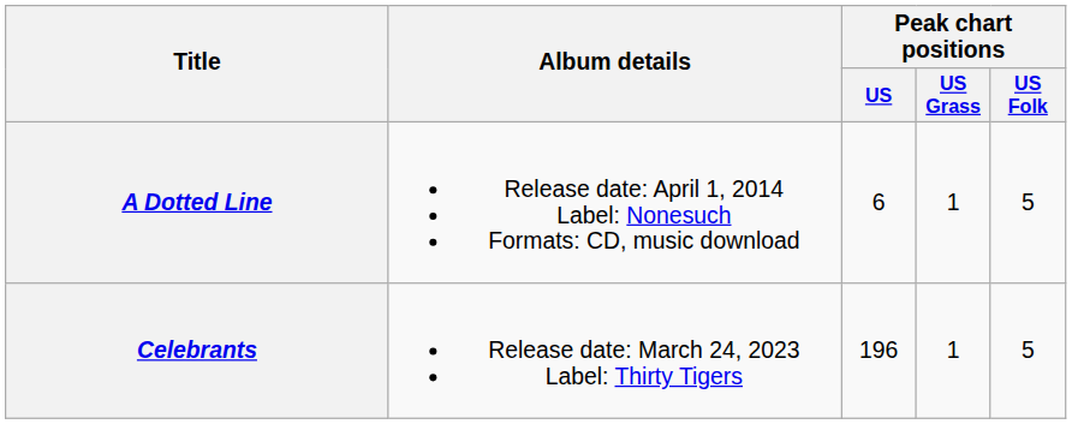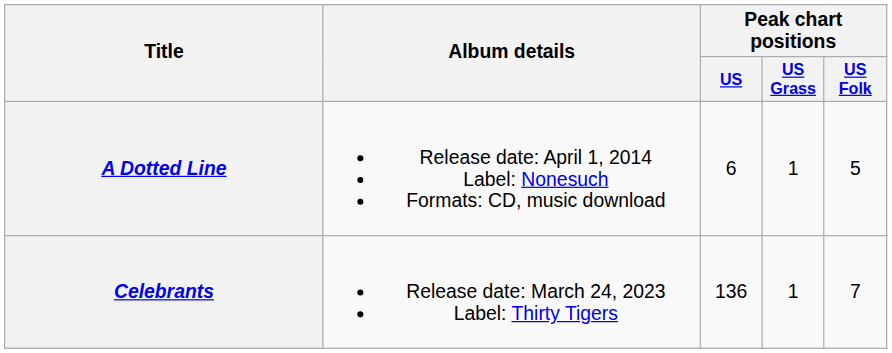 <table class="wikitable plainrowheaders" style="text-align:center;">
 <tr>
 <th rowspan="2" style="width:16em;">Title</th>
 <th rowspan="2" style="width:19em;">Album details</th>
 <th colspan="3">Peak chart positions</th>
 </tr>
 <tr style="font-size:smaller;">
 <th width="45"><a href='#'>US</a><br></th>
 <th width="45"><a href='#'>US<br>Grass</a><br></th>
 <th width="45"><a href='#'>US<br>Folk</a><br></th>
 </tr>
 <tr>
 <th scope="row"><em><a href='#'>A Dotted Line</a></em></th>
 <td><br><ul><li>Release date: April 1, 2014</li><li>Label: <a href='#'>Nonesuch</a></li><li>Formats: CD, music download</li></ul></td>
 <td>6</td>
 <td>1</td>
 <td>5</td>
 </tr>
 <tr>
 <th scope="row"><em><a href='#'>Celebrants</a></em></th>
 <td><br><ul><li>Release date: March 24, 2023</li><li>Label: <a href='#'>Thirty Tigers</a></li></ul></td>
-<td>196<br></td>
+<td>136<br></td>
 <td>1</td>
-<td>5</td>
+<td>7</td>
 </tr>
 </table>
